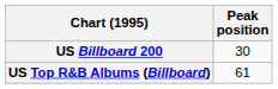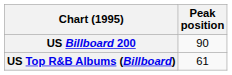 <table class="wikitable sortable plainrowheaders" style="text-align:center">
 <tr>
 <th scope="col">Chart (1995)</th>
 <th scope="col">Peak<br>position</th>
 </tr>
 <tr>
 <th scope="row">US <a href='#'><em>Billboard</em> 200</a></th>
-<td>30</td>
+<td>90</td>
 </tr>
 <tr>
 <th scope="row">US <a href='#'>Top R&B Albums</a> (<em><a href='#'>Billboard</a></em>)</th>
 <td>61</td>
 </tr>
 </table>
